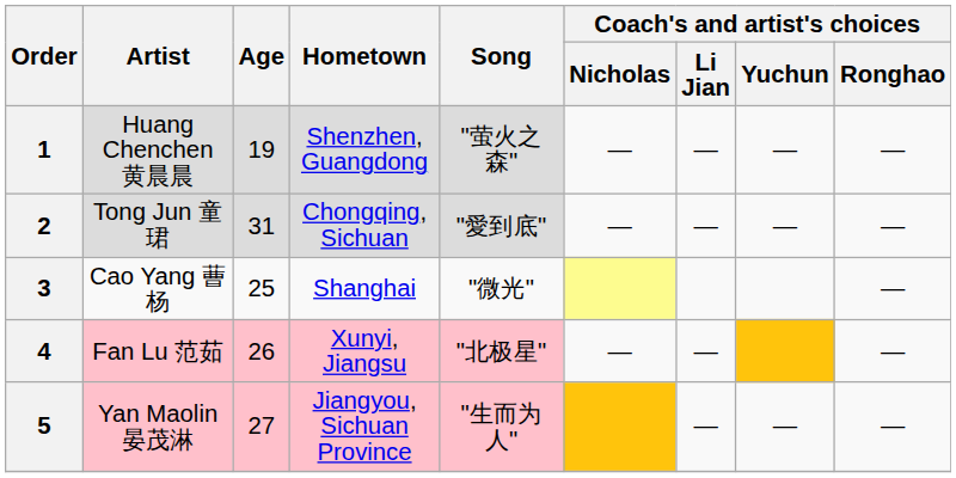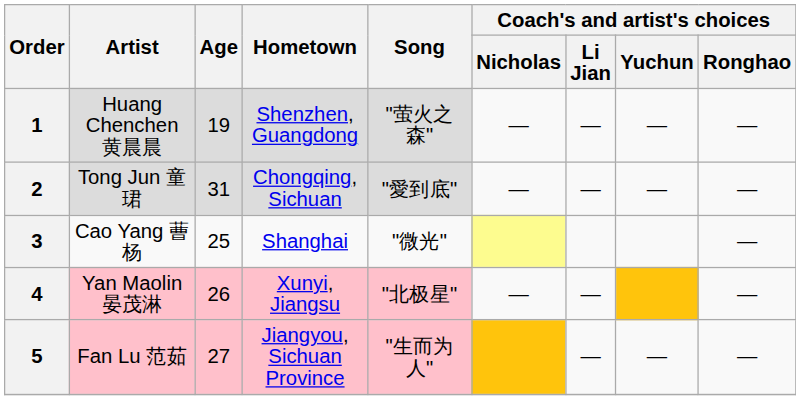 <table class="wikitable" style="text-align:center; line-height:17px; width:100%;">
 <tr>
 <th scope="col" rowspan="2" style="width:02%;">Order</th>
 <th scope="col" rowspan="2" style="width:19%;">Artist</th>
 <th scope="col" rowspan="2" style="width:05%;">Age</th>
 <th scope="col" rowspan="2" style="width:17%;">Hometown</th>
 <th scope="col" rowspan="2" style="width:19%;">Song</th>
 <th scope="col" colspan="4" style="width:28%;">Coach's and artist's choices</th>
 </tr>
 <tr>
 <th style="width:06%;">Nicholas</th>
 <th style="width:06%;">Li Jian</th>
 <th style="width:06%;">Yuchun</th>
 <th style="width:06%;">Ronghao</th>
 </tr>
 <tr>
 <th>1</th>
 <td style="background:#DCDCDC;">Huang Chenchen 黄晨晨</td>
 <td style="background:#DCDCDC;">19</td>
 <td style="background:#DCDCDC;"><a href='#'>Shenzhen</a>, <a href='#'>Guangdong</a></td>
 <td style="background:#DCDCDC;">"萤火之森"</td>
 <td>—</td>
 <td>—</td>
 <td> —</td>
 <td>—</td>
 </tr>
 <tr>
 <th>2</th>
 <td style="background:#DCDCDC;">Tong Jun 童珺</td>
 <td style="background:#DCDCDC;">31</td>
 <td style="background:#DCDCDC;"><a href='#'>Chongqing</a>, <a href='#'>Sichuan</a></td>
 <td style="background:#DCDCDC;">"愛到底"</td>
 <td>—</td>
 <td>—</td>
 <td> —</td>
 <td>—</td>
 </tr>
 <tr>
 <th>3</th>
 <td>Cao Yang 蓸杨</td>
 <td>25</td>
 <td><a href='#'>Shanghai</a></td>
 <td>"微光"</td>
 <td style="background:#fdfc8f;"><strong></strong></td>
 <td><strong></strong></td>
 <td><strong></strong></td>
 <td>  —</td>
 </tr>
 <tr>
 <th>4</th>
-<td style="background:pink;">Fan Lu 范茹</td>
+<td style="background:pink;">Yan Maolin 晏茂淋</td>
 <td style="background:pink;">26</td>
 <td style="background:pink;"><a href='#'>Xunyi</a>, <a href='#'>Jiangsu</a></td>
 <td style="background:pink;">"北极星"</td>
 <td>—</td>
 <td>—</td>
 <td style="background:#FFC40C;"> <strong></strong></td>
 <td> —</td>
 </tr>
 <tr>
 <th>5</th>
-<td style="background:pink;">Yan Maolin 晏茂淋</td>
+<td style="background:pink;">Fan Lu 范茹</td>
 <td style="background:pink;">27</td>
 <td style="background:pink;"><a href='#'>Jiangyou</a>, <a href='#'>Sichuan Province</a></td>
 <td style="background:pink;">"生而为人"</td>
 <td style="background:#FFC40C;"> <strong></strong></td>
 <td> —</td>
 <td>—</td>
 <td>—</td>
 </tr>
 <tr>
 </tr>
 </table>
